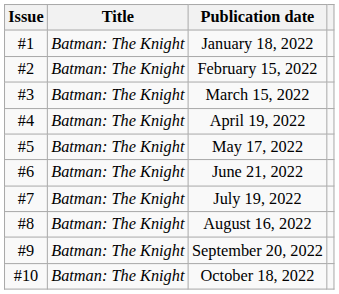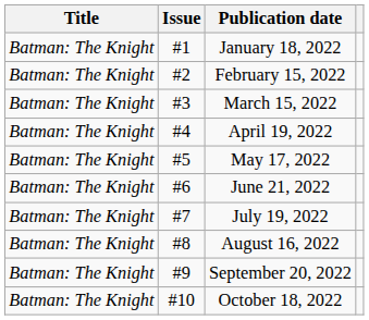 <table class="wikitable" style="text-align:center;">
 <tr>
+<th>Title</th>
 <th>Issue</th>
-<th>Title</th>
 <th>Publication date</th>
 <th></th>
 </tr>
 <tr>
+<td><em>Batman: The Knight</em></td>
 <td>#1</td>
-<td><em>Batman: The Knight</em></td>
 <td>January 18, 2022</td>
 <td></td>
 </tr>
 <tr>
+<td><em>Batman: The Knight</em></td>
 <td>#2</td>
-<td><em>Batman: The Knight</em></td>
 <td>February 15, 2022</td>
 <td></td>
 </tr>
 <tr>
+<td><em>Batman: The Knight</em></td>
 <td>#3</td>
-<td><em>Batman: The Knight</em></td>
 <td>March 15, 2022</td>
 <td></td>
 </tr>
 <tr>
+<td><em>Batman: The Knight</em></td>
 <td>#4</td>
-<td><em>Batman: The Knight</em></td>
 <td>April 19, 2022</td>
 <td></td>
 </tr>
 <tr>
+<td><em>Batman: The Knight</em></td>
 <td>#5</td>
-<td><em>Batman: The Knight</em></td>
 <td>May 17, 2022</td>
 <td></td>
 </tr>
 <tr>
+<td><em>Batman: The Knight</em></td>
 <td>#6</td>
-<td><em>Batman: The Knight</em></td>
 <td>June 21, 2022</td>
 <td></td>
 </tr>
 <tr>
+<td><em>Batman: The Knight</em></td>
 <td>#7</td>
-<td><em>Batman: The Knight</em></td>
 <td>July 19, 2022</td>
 <td></td>
 </tr>
 <tr>
+<td><em>Batman: The Knight</em></td>
 <td>#8</td>
-<td><em>Batman: The Knight</em></td>
 <td>August 16, 2022</td>
 <td></td>
 </tr>
 <tr>
+<td><em>Batman: The Knight</em></td>
 <td>#9</td>
-<td><em>Batman: The Knight</em></td>
 <td>September 20, 2022</td>
 <td></td>
 </tr>
 <tr>
+<td><em>Batman: The Knight</em></td>
 <td>#10</td>
-<td><em>Batman: The Knight</em></td>
 <td>October 18, 2022</td>
 <td></td>
 </tr>
 </table>
